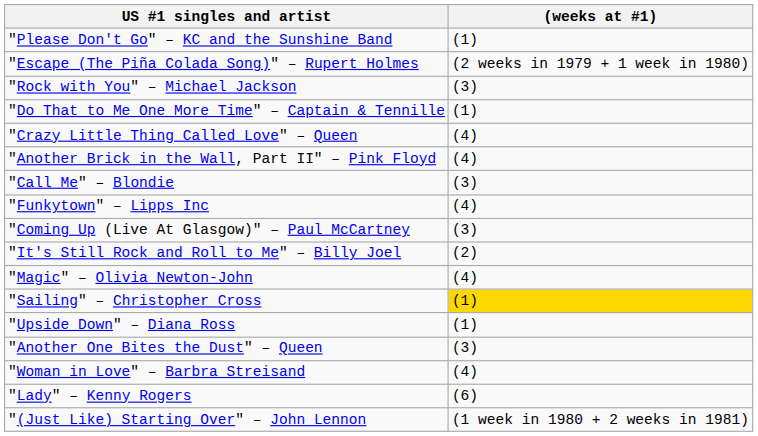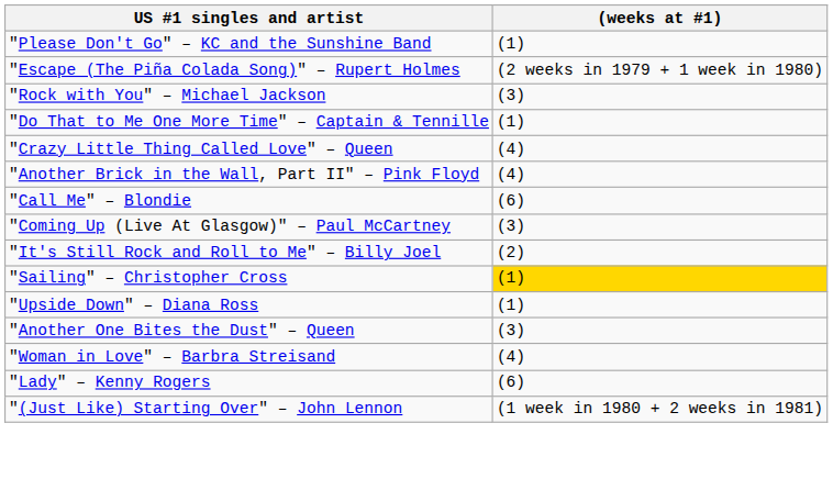 <table class="wikitable">
 <tr>
 <th>US #1 singles and artist</th>
 <th>(weeks at #1)</th>
 </tr>
 <tr>
 <td>"<a href='#'>Please Don't Go</a>" – <a href='#'>KC and the Sunshine Band</a></td>
 <td>(1)</td>
 </tr>
 <tr>
 <td>"<a href='#'>Escape (The Piña Colada Song)</a>" – <a href='#'>Rupert Holmes</a></td>
 <td>(2 weeks in 1979 + 1 week in 1980)</td>
 </tr>
 <tr>
 <td>"<a href='#'>Rock with You</a>" – <a href='#'>Michael Jackson</a></td>
 <td>(3)</td>
 </tr>
 <tr>
 <td>"<a href='#'>Do That to Me One More Time</a>" – <a href='#'>Captain & Tennille</a></td>
 <td>(1)</td>
 </tr>
 <tr>
 <td>"<a href='#'>Crazy Little Thing Called Love</a>" – <a href='#'>Queen</a></td>
 <td>(4)</td>
 </tr>
 <tr>
 <td>"<a href='#'>Another Brick in the Wall</a>, Part II" – <a href='#'>Pink Floyd</a></td>
 <td>(4)</td>
 </tr>
 <tr>
 <td>"<a href='#'>Call Me</a>" – <a href='#'>Blondie</a></td>
-<td>(3)</td>
-</tr>
-<tr>
-<td>"<a href='#'>Funkytown</a>" – <a href='#'>Lipps Inc</a></td>
-<td>(4)</td>
+<td>(6)</td>
 </tr>
 <tr>
 <td>"<a href='#'>Coming Up</a> (Live At Glasgow)" – <a href='#'>Paul McCartney</a></td>
 <td>(3)</td>
 </tr>
 <tr>
 <td>"<a href='#'>It's Still Rock and Roll to Me</a>" – <a href='#'>Billy Joel</a></td>
 <td>(2)</td>
-</tr>
-<tr>
-<td>"<a href='#'>Magic</a>" – <a href='#'>Olivia Newton-John</a></td>
-<td>(4)</td>
 </tr>
 <tr>
 <td>"<a href='#'>Sailing</a>" – <a href='#'>Christopher Cross</a></td>
 <td style="background: gold;">(1)</td>
 </tr>
 <tr>
 <td>"<a href='#'>Upside Down</a>" – <a href='#'>Diana Ross</a></td>
 <td>(1)</td>
 </tr>
 <tr>
 <td>"<a href='#'>Another One Bites the Dust</a>" – <a href='#'>Queen</a></td>
 <td>(3)</td>
 </tr>
 <tr>
 <td>"<a href='#'>Woman in Love</a>" – <a href='#'>Barbra Streisand</a></td>
 <td>(4)</td>
 </tr>
 <tr>
 <td>"<a href='#'>Lady</a>" – <a href='#'>Kenny Rogers</a></td>
 <td>(6)</td>
 </tr>
 <tr>
 <td>"<a href='#'>(Just Like) Starting Over</a>" – <a href='#'>John Lennon</a></td>
 <td>(1 week in 1980 + 2 weeks in 1981)</td>
 </tr>
 </table>
